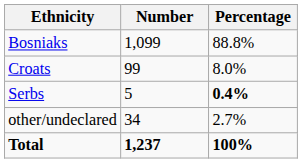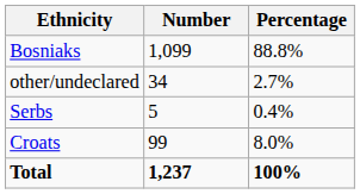 <table class="wikitable">
 <tr>
 <th width="100px">Ethnicity</th>
 <th width="80px">Number</th>
 <th width="80px">Percentage</th>
 </tr>
 <tr>
 <td><a href='#'>Bosniaks</a></td>
 <td>1,099</td>
 <td>88.8%</td>
 </tr>
 <tr>
-<td><a href='#'>Croats</a></td>
-<td>99</td>
-<td>8.0%</td>
+<td>other/undeclared</td>
+<td>34</td>
+<td>2.7%</td>
 </tr>
 <tr>
 <td><a href='#'>Serbs</a></td>
 <td>5</td>
-<td><strong>0.4%</strong></td>
+<td>0.4%</td>
 </tr>
 <tr>
-<td>other/undeclared</td>
-<td>34</td>
-<td>2.7%</td>
+<td><a href='#'>Croats</a></td>
+<td>99</td>
+<td>8.0%</td>
 </tr>
 <tr>
 <td><strong>Total</strong></td>
 <td><strong>1,237</strong></td>
 <td><strong>100%</strong></td>
 </tr>
 </table>
